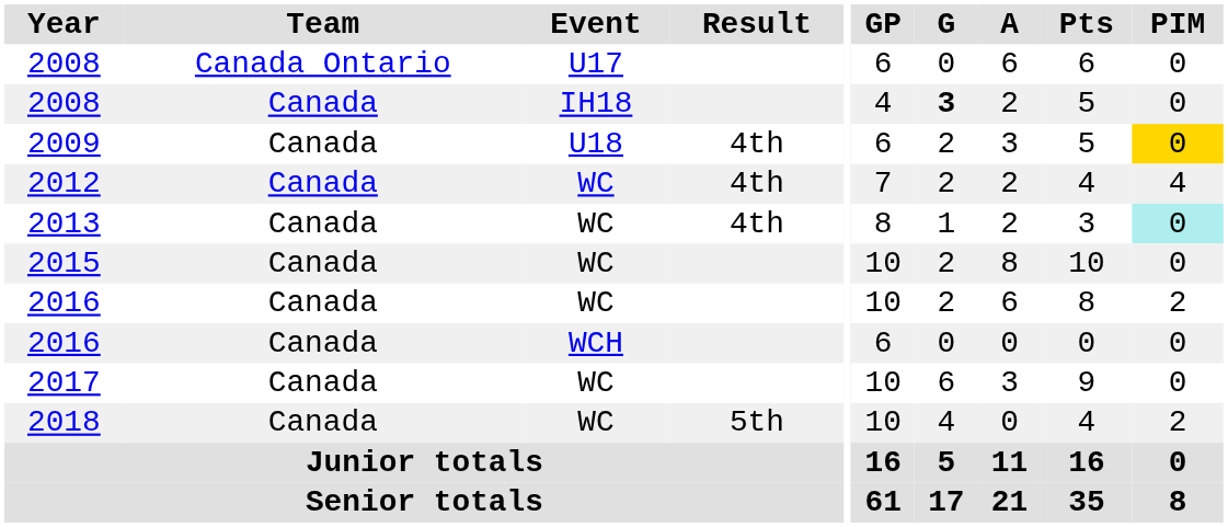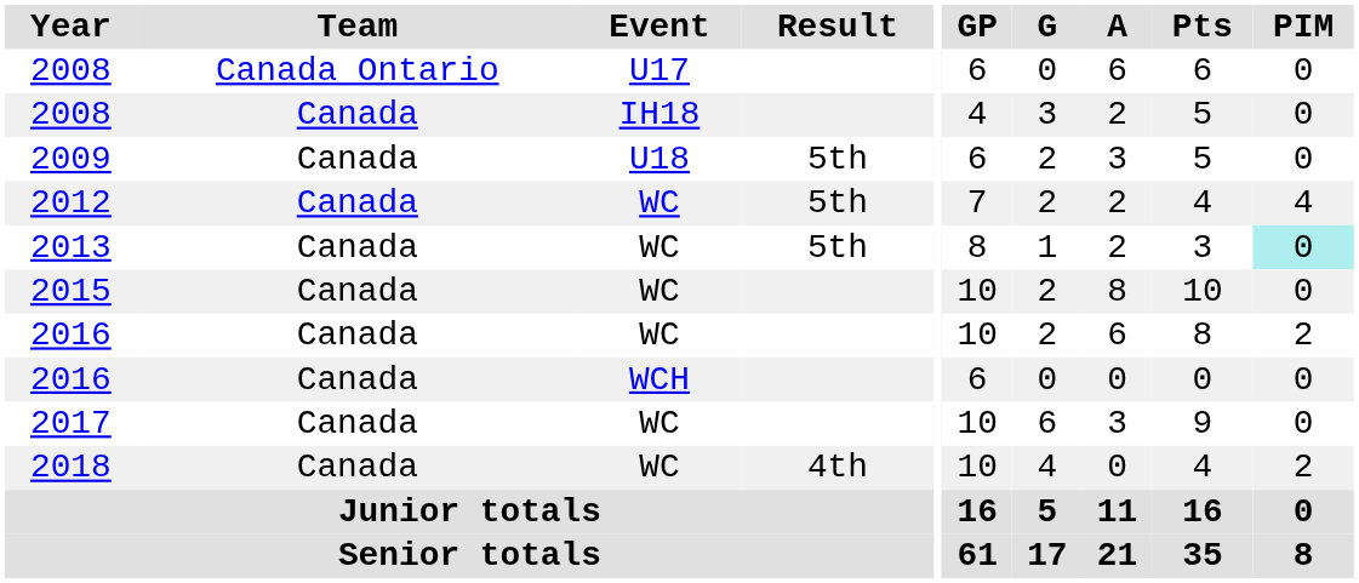 <table border="0" cellpadding="1" cellspacing="0" ID="Table3" style="text-align:center; width:40em">
 <tr bgcolor="#e0e0e0">
 <th>Year</th>
 <th>Team</th>
 <th>Event</th>
 <th>Result</th>
 <th rowspan="99" bgcolor="#ffffff"></th>
 <th>GP</th>
 <th>G</th>
 <th>A</th>
 <th>Pts</th>
 <th>PIM</th>
 </tr>
 <tr>
 <td><a href='#'>2008</a></td>
 <td><a href='#'>Canada Ontario</a></td>
 <td><a href='#'>U17</a></td>
 <td></td>
 <td>6</td>
 <td>0</td>
 <td>6</td>
 <td>6</td>
 <td>0</td>
 </tr>
 <tr bgcolor="#f0f0f0">
 <td><a href='#'>2008</a></td>
 <td><a href='#'>Canada</a></td>
 <td><a href='#'>IH18</a></td>
 <td></td>
 <td>4</td>
-<td><strong>3</strong></td>
+<td>3</td>
 <td>2</td>
 <td>5</td>
 <td>0</td>
 </tr>
 <tr>
 <td><a href='#'>2009</a></td>
 <td>Canada</td>
 <td><a href='#'>U18</a></td>
-<td>4th</td>
+<td>5th</td>
 <td>6</td>
 <td>2</td>
 <td>3</td>
 <td>5</td>
-<td style="background: gold;">0</td>
+<td>0</td>
 </tr>
 <tr bgcolor="#f0f0f0">
 <td><a href='#'>2012</a></td>
 <td><a href='#'>Canada</a></td>
 <td><a href='#'>WC</a></td>
-<td>4th</td>
+<td>5th</td>
 <td>7</td>
 <td>2</td>
 <td>2</td>
 <td>4</td>
 <td>4</td>
 </tr>
 <tr>
 <td><a href='#'>2013</a></td>
 <td>Canada</td>
 <td>WC</td>
-<td>4th</td>
+<td>5th</td>
 <td>8</td>
 <td>1</td>
 <td>2</td>
 <td>3</td>
 <td style="background: paleturquoise;">0</td>
 </tr>
 <tr bgcolor="#f0f0f0">
 <td><a href='#'>2015</a></td>
 <td>Canada</td>
 <td>WC</td>
 <td></td>
 <td>10</td>
 <td>2</td>
 <td>8</td>
 <td>10</td>
 <td>0</td>
 </tr>
 <tr>
 <td><a href='#'>2016</a></td>
 <td>Canada</td>
 <td>WC</td>
 <td></td>
 <td>10</td>
 <td>2</td>
 <td>6</td>
 <td>8</td>
 <td>2</td>
 </tr>
 <tr bgcolor="#f0f0f0">
 <td><a href='#'>2016</a></td>
 <td>Canada</td>
 <td><a href='#'>WCH</a></td>
 <td></td>
 <td>6</td>
 <td>0</td>
 <td>0</td>
 <td>0</td>
 <td>0</td>
 </tr>
 <tr>
 <td><a href='#'>2017</a></td>
 <td>Canada</td>
 <td>WC</td>
 <td></td>
 <td>10</td>
 <td>6</td>
 <td>3</td>
 <td>9</td>
 <td>0</td>
 </tr>
 <tr bgcolor="#f0f0f0">
 <td><a href='#'>2018</a></td>
 <td>Canada</td>
 <td>WC</td>
-<td>5th</td>
+<td>4th</td>
 <td>10</td>
 <td>4</td>
 <td>0</td>
 <td>4</td>
 <td>2</td>
 </tr>
 <tr bgcolor="#e0e0e0">
 <th colspan="4">Junior totals</th>
 <th>16</th>
 <th>5</th>
 <th>11</th>
 <th>16</th>
 <th>0</th>
 </tr>
 <tr bgcolor="#e0e0e0">
 <th colspan="4">Senior totals</th>
 <th>61</th>
 <th>17</th>
 <th>21</th>
 <th>35</th>
 <th>8</th>
 </tr>
 </table>
